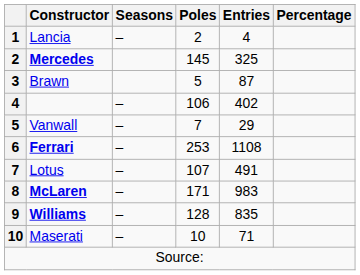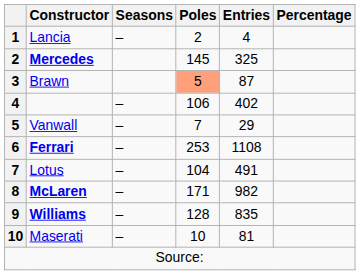 <table class="wikitable">
 <tr>
 <th></th>
 <th>Constructor</th>
 <th>Seasons</th>
 <th>Poles</th>
 <th>Entries</th>
 <th>Percentage</th>
 </tr>
 <tr>
 <th>1</th>
 <td> <a href='#'>Lancia</a></td>
 <td>–</td>
 <td align=center>2</td>
 <td align=center>4</td>
 <td align=center></td>
 </tr>
 <tr>
 <th>2</th>
 <td> <strong><a href='#'>Mercedes</a></strong></td>
 <td></td>
 <td align=center>145</td>
 <td align=center>325</td>
 <td align=center></td>
 </tr>
 <tr>
 <th>3</th>
 <td> <a href='#'>Brawn</a></td>
 <td></td>
-<td align=center>5</td>
+<td align=center style="background: lightsalmon;">5</td>
 <td align=center>87</td>
 <td align=center></td>
 </tr>
 <tr>
 <th>4</th>
 <td align="left"></td>
 <td>–</td>
 <td align=center>106</td>
 <td align=center>402</td>
 <td align=center></td>
 </tr>
 <tr>
 <th>5</th>
 <td> <a href='#'>Vanwall</a></td>
 <td>–</td>
 <td align=center>7</td>
 <td align=center>29</td>
 <td align=center></td>
 </tr>
 <tr>
 <th>6</th>
 <td> <strong><a href='#'>Ferrari</a></strong></td>
 <td>–</td>
 <td align=center>253</td>
 <td align=center>1108</td>
 <td align=center></td>
 </tr>
 <tr>
 <th>7</th>
 <td> <a href='#'>Lotus</a></td>
 <td>–</td>
-<td align=center>107</td>
+<td align=center>104</td>
 <td align=center>491</td>
 <td align=center></td>
 </tr>
 <tr>
 <th>8</th>
 <td> <strong><a href='#'>McLaren</a></strong></td>
 <td>–</td>
 <td align=center>171</td>
-<td align=center>983</td>
+<td align=center>982</td>
 <td align=center></td>
 </tr>
 <tr>
 <th>9</th>
 <td> <strong><a href='#'>Williams</a></strong></td>
 <td>–</td>
 <td align=center>128</td>
 <td align=center>835</td>
 <td align=center></td>
 </tr>
 <tr>
 <th>10</th>
 <td> <a href='#'>Maserati</a></td>
 <td>–</td>
 <td align=center>10</td>
-<td align=center>71</td>
+<td align=center>81</td>
 <td align=center></td>
 </tr>
 <tr>
 <td colspan="6" align="center">Source:</td>
 </tr>
 </table>
